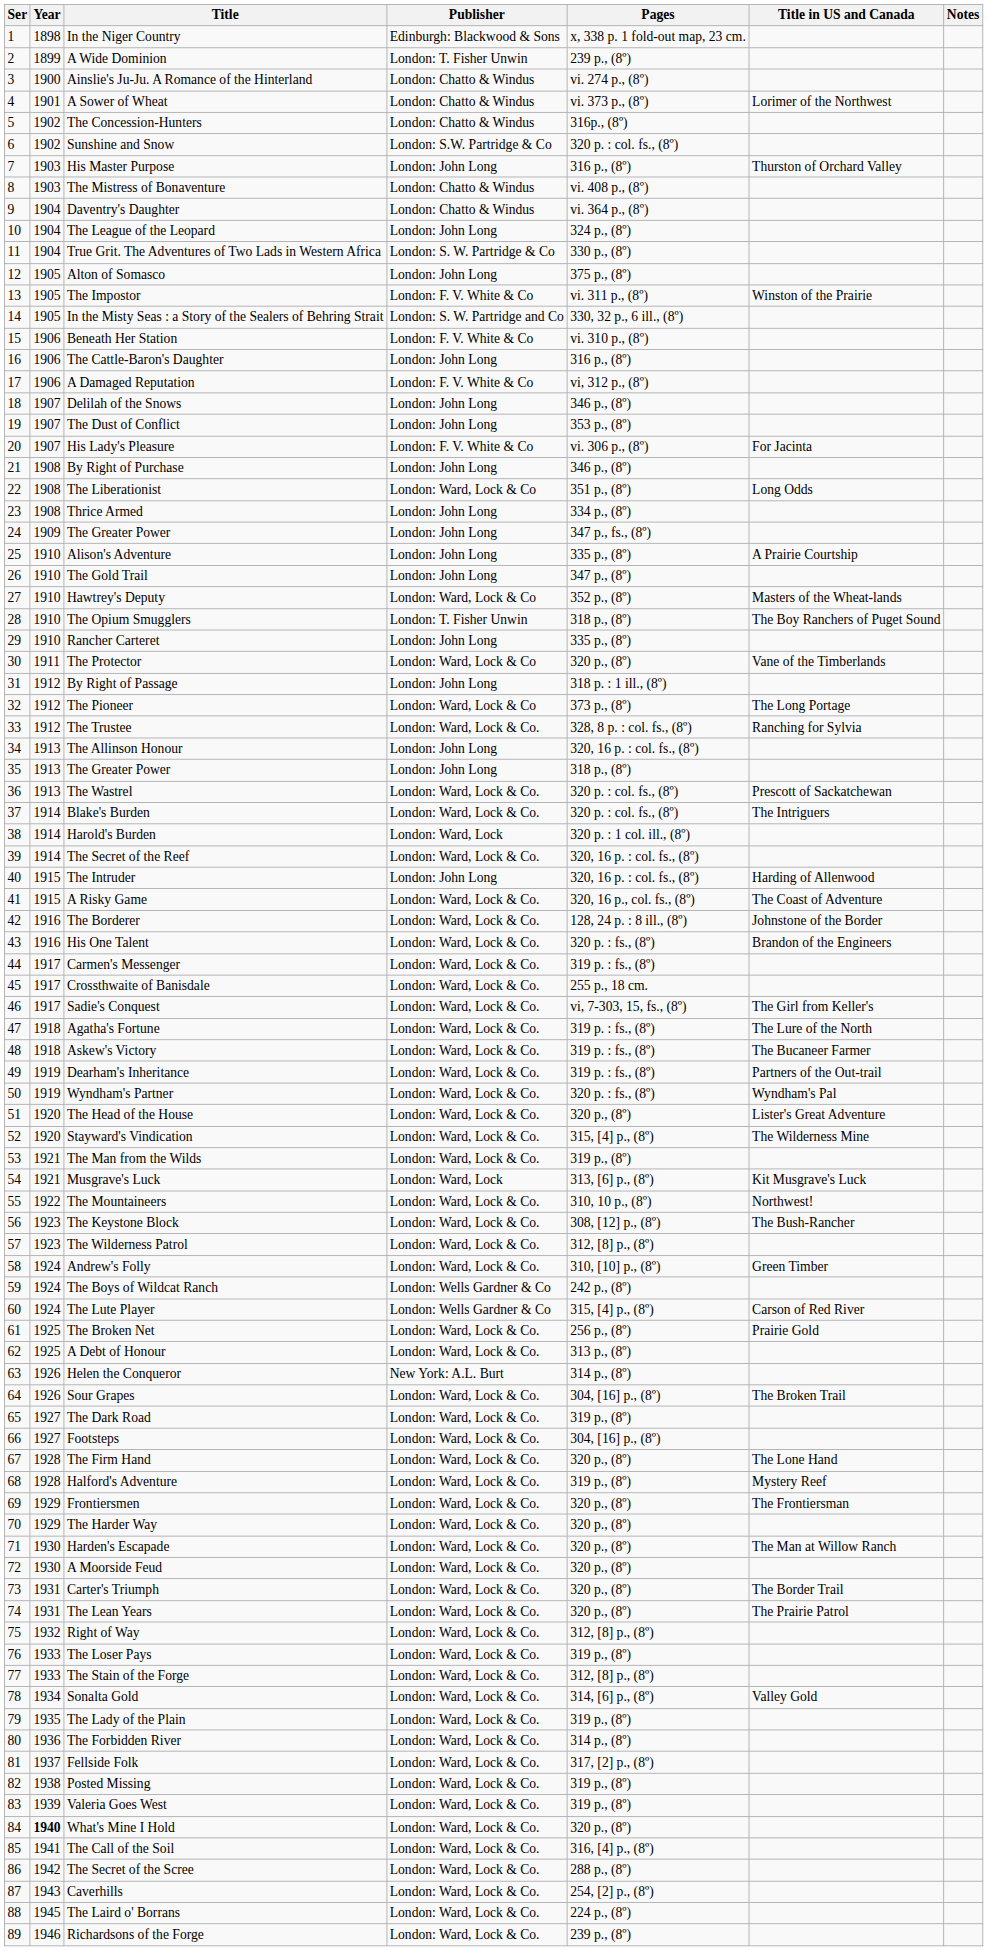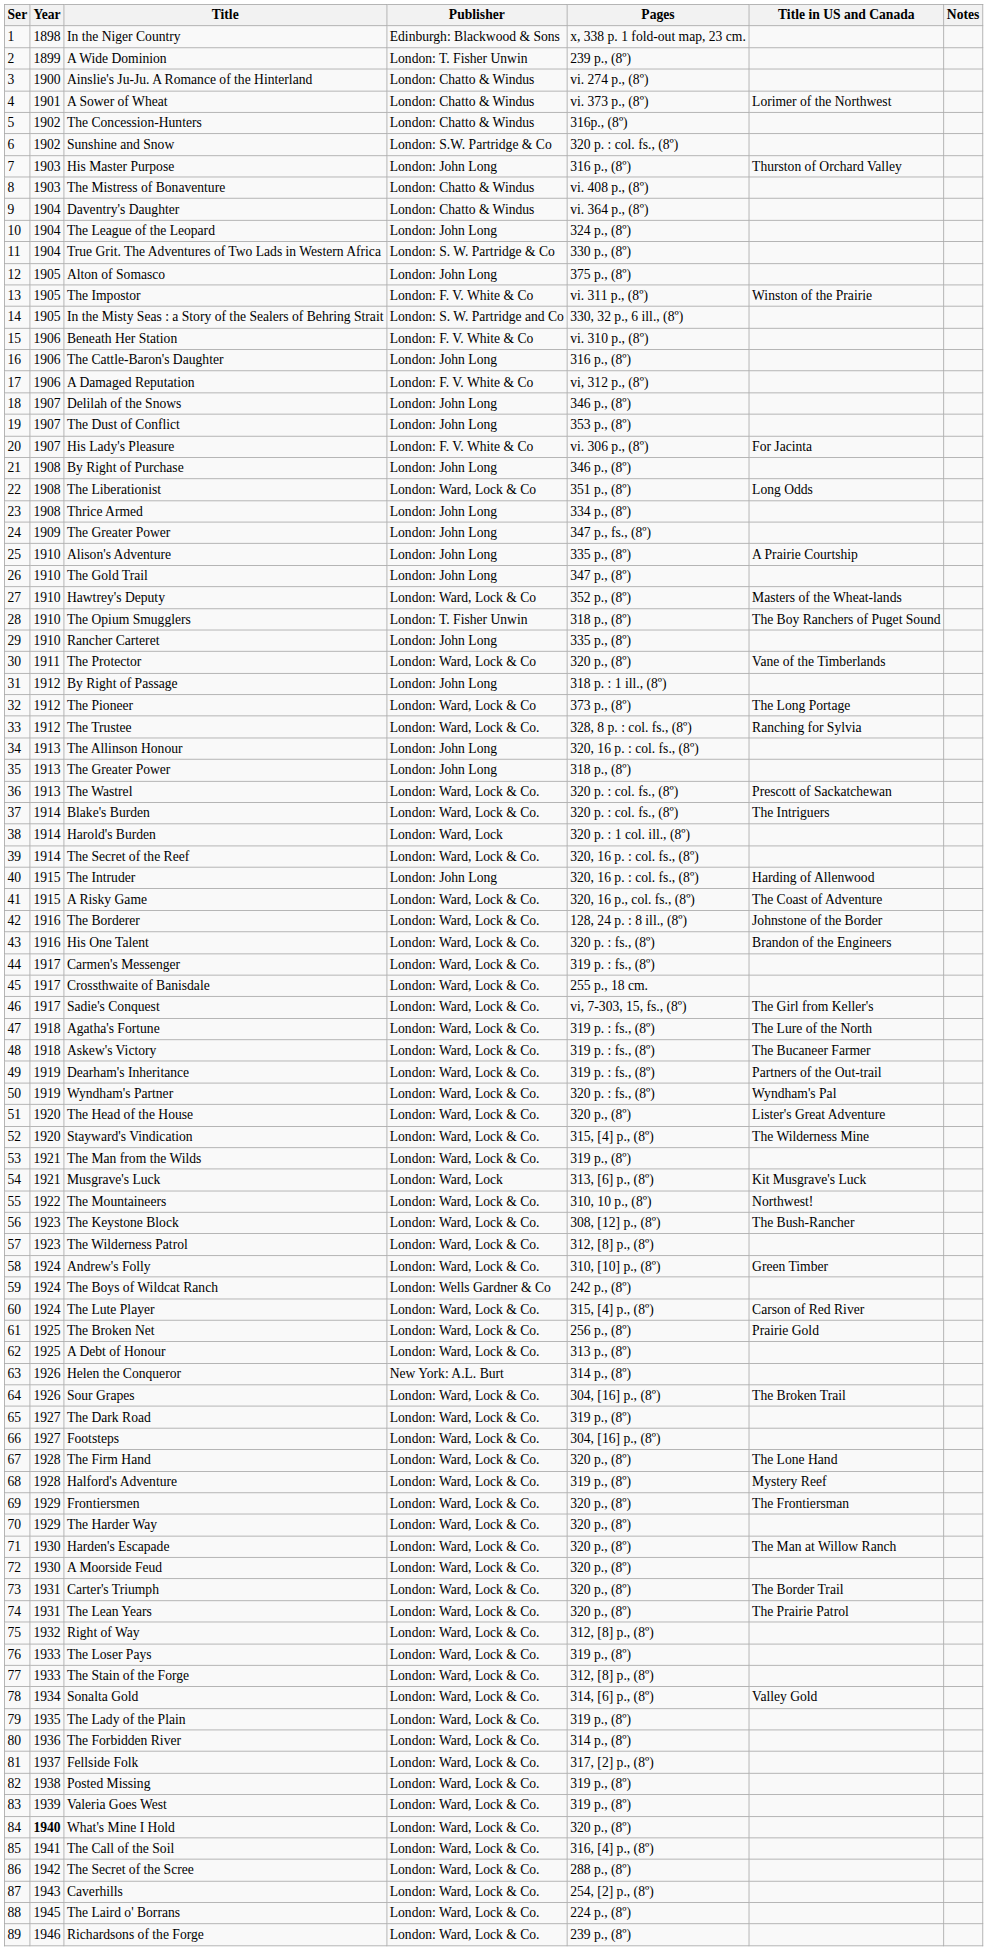 <table class="wikitable sortable">
 <tr>
 <th>Ser</th>
 <th>Year</th>
 <th>Title</th>
 <th>Publisher</th>
 <th>Pages</th>
 <th>Title in US and Canada</th>
 <th>Notes</th>
 </tr>
 <tr>
 <td>1</td>
 <td>1898</td>
 <td>In the Niger Country</td>
 <td>Edinburgh: Blackwood & Sons</td>
 <td>x, 338 p. 1 fold-out map, 23 cm.</td>
 <td></td>
 <td></td>
 </tr>
 <tr>
 <td>2</td>
 <td>1899</td>
 <td>A Wide Dominion</td>
 <td>London: T. Fisher Unwin</td>
 <td>239 p., (8º)</td>
 <td></td>
 <td></td>
 </tr>
 <tr>
 <td>3</td>
 <td>1900</td>
 <td>Ainslie's Ju-Ju. A Romance of the Hinterland</td>
 <td>London: Chatto & Windus</td>
 <td>vi. 274 p., (8º)</td>
 <td></td>
 <td></td>
 </tr>
 <tr>
 <td>4</td>
 <td>1901</td>
 <td>A Sower of Wheat</td>
 <td>London: Chatto & Windus</td>
 <td>vi. 373 p., (8º)</td>
 <td>Lorimer of the Northwest</td>
 <td></td>
 </tr>
 <tr>
 <td>5</td>
 <td>1902</td>
 <td>The Concession-Hunters</td>
 <td>London: Chatto & Windus</td>
 <td>316p., (8º)</td>
 <td></td>
 <td></td>
 </tr>
 <tr>
 <td>6</td>
 <td>1902</td>
 <td>Sunshine and Snow</td>
 <td>London: S.W. Partridge & Co</td>
 <td>320 p. : col. fs., (8º)</td>
 <td></td>
 <td></td>
 </tr>
 <tr>
 <td>7</td>
 <td>1903</td>
 <td>His Master Purpose</td>
 <td>London: John Long</td>
 <td>316 p., (8º)</td>
 <td>Thurston of Orchard Valley</td>
 <td></td>
 </tr>
 <tr>
 <td>8</td>
 <td>1903</td>
 <td>The Mistress of Bonaventure</td>
 <td>London: Chatto & Windus</td>
 <td>vi. 408 p., (8º)</td>
 <td></td>
 <td></td>
 </tr>
 <tr>
 <td>9</td>
 <td>1904</td>
 <td>Daventry's Daughter</td>
 <td>London: Chatto & Windus</td>
 <td>vi. 364 p., (8º)</td>
 <td></td>
 <td></td>
 </tr>
 <tr>
 <td>10</td>
 <td>1904</td>
 <td>The League of the Leopard</td>
 <td>London: John Long</td>
 <td>324 p., (8º)</td>
 <td></td>
 <td></td>
 </tr>
 <tr>
 <td>11</td>
 <td>1904</td>
 <td>True Grit. The Adventures of Two Lads in Western Africa</td>
 <td>London: S. W. Partridge & Co</td>
 <td>330 p., (8º)</td>
 <td></td>
 <td></td>
 </tr>
 <tr>
 <td>12</td>
 <td>1905</td>
 <td>Alton of Somasco</td>
 <td>London: John Long</td>
 <td>375 p., (8º)</td>
 <td></td>
 <td></td>
 </tr>
 <tr>
 <td>13</td>
 <td>1905</td>
 <td>The Impostor</td>
 <td>London: F. V. White & Co</td>
 <td>vi. 311 p., (8º)</td>
 <td>Winston of the Prairie</td>
 <td></td>
 </tr>
 <tr>
 <td>14</td>
 <td>1905</td>
 <td>In the Misty Seas : a Story of the Sealers of Behring Strait</td>
 <td>London: S. W. Partridge and Co</td>
 <td>330, 32 p., 6 ill., (8º)</td>
 <td></td>
 <td></td>
 </tr>
 <tr>
 <td>15</td>
 <td>1906</td>
 <td>Beneath Her Station</td>
 <td>London: F. V. White & Co</td>
 <td>vi. 310 p., (8º)</td>
 <td></td>
 <td></td>
 </tr>
 <tr>
 <td>16</td>
 <td>1906</td>
 <td>The Cattle-Baron's Daughter</td>
 <td>London: John Long</td>
 <td>316 p., (8º)</td>
 <td></td>
 <td></td>
 </tr>
 <tr>
 <td>17</td>
 <td>1906</td>
 <td>A Damaged Reputation</td>
 <td>London: F. V. White & Co</td>
 <td>vi, 312 p., (8º)</td>
 <td></td>
 <td></td>
 </tr>
 <tr>
 <td>18</td>
 <td>1907</td>
 <td>Delilah of the Snows</td>
 <td>London: John Long</td>
 <td>346 p., (8º)</td>
 <td></td>
 <td></td>
 </tr>
 <tr>
 <td>19</td>
 <td>1907</td>
 <td>The Dust of Conflict</td>
 <td>London: John Long</td>
 <td>353 p., (8º)</td>
 <td></td>
 <td></td>
 </tr>
 <tr>
 <td>20</td>
 <td>1907</td>
 <td>His Lady's Pleasure</td>
 <td>London: F. V. White & Co</td>
 <td>vi. 306 p., (8º)</td>
 <td>For Jacinta</td>
 <td></td>
 </tr>
 <tr>
 <td>21</td>
 <td>1908</td>
 <td>By Right of Purchase</td>
 <td>London: John Long</td>
 <td>346 p., (8º)</td>
 <td></td>
 <td></td>
 </tr>
 <tr>
 <td>22</td>
 <td>1908</td>
 <td>The Liberationist</td>
 <td>London: Ward, Lock & Co</td>
 <td>351 p., (8º)</td>
 <td>Long Odds</td>
 <td></td>
 </tr>
 <tr>
 <td>23</td>
 <td>1908</td>
 <td>Thrice Armed</td>
 <td>London: John Long</td>
 <td>334 p., (8º)</td>
 <td></td>
 <td></td>
 </tr>
 <tr>
 <td>24</td>
 <td>1909</td>
 <td>The Greater Power</td>
 <td>London: John Long</td>
 <td>347 p., fs., (8º)</td>
 <td></td>
 <td></td>
 </tr>
 <tr>
 <td>25</td>
 <td>1910</td>
 <td>Alison's Adventure</td>
 <td>London: John Long</td>
 <td>335 p., (8º)</td>
 <td>A Prairie Courtship</td>
 <td></td>
 </tr>
 <tr>
 <td>26</td>
 <td>1910</td>
 <td>The Gold Trail</td>
 <td>London: John Long</td>
 <td>347 p., (8º)</td>
 <td></td>
 <td></td>
 </tr>
 <tr>
 <td>27</td>
 <td>1910</td>
 <td>Hawtrey's Deputy</td>
 <td>London: Ward, Lock & Co</td>
 <td>352 p., (8º)</td>
 <td>Masters of the Wheat-lands</td>
 <td></td>
 </tr>
 <tr>
 <td>28</td>
 <td>1910</td>
 <td>The Opium Smugglers</td>
 <td>London: T. Fisher Unwin</td>
 <td>318 p., (8º)</td>
 <td>The Boy Ranchers of Puget Sound</td>
 <td></td>
 </tr>
 <tr>
 <td>29</td>
 <td>1910</td>
 <td>Rancher Carteret</td>
 <td>London: John Long</td>
 <td>335 p., (8º)</td>
 <td></td>
 <td></td>
 </tr>
 <tr>
 <td>30</td>
 <td>1911</td>
 <td>The Protector</td>
 <td>London: Ward, Lock & Co</td>
 <td>320 p., (8º)</td>
 <td>Vane of the Timberlands</td>
 <td></td>
 </tr>
 <tr>
 <td>31</td>
 <td>1912</td>
 <td>By Right of Passage</td>
 <td>London: John Long</td>
 <td>318 p. : 1 ill., (8º)</td>
 <td></td>
 <td></td>
 </tr>
 <tr>
 <td>32</td>
 <td>1912</td>
 <td>The Pioneer</td>
 <td>London: Ward, Lock & Co</td>
 <td>373 p., (8º)</td>
 <td>The Long Portage</td>
 <td></td>
 </tr>
 <tr>
 <td>33</td>
 <td>1912</td>
 <td>The Trustee</td>
 <td>London: Ward, Lock & Co.</td>
 <td>328, 8 p. : col. fs., (8º)</td>
 <td>Ranching for Sylvia</td>
 <td></td>
 </tr>
 <tr>
 <td>34</td>
 <td>1913</td>
 <td>The Allinson Honour</td>
 <td>London: John Long</td>
 <td>320, 16 p. : col. fs., (8º)</td>
 <td></td>
 <td></td>
 </tr>
 <tr>
 <td>35</td>
 <td>1913</td>
 <td>The Greater Power</td>
 <td>London: John Long</td>
 <td>318 p., (8º)</td>
 <td></td>
 <td></td>
 </tr>
 <tr>
 <td>36</td>
 <td>1913</td>
 <td>The Wastrel</td>
 <td>London: Ward, Lock & Co.</td>
 <td>320 p. : col. fs., (8º)</td>
 <td>Prescott of Sackatchewan</td>
 <td></td>
 </tr>
 <tr>
 <td>37</td>
 <td>1914</td>
 <td>Blake's Burden</td>
 <td>London: Ward, Lock & Co.</td>
 <td>320 p. : col. fs., (8º)</td>
 <td>The Intriguers</td>
 <td></td>
 </tr>
 <tr>
 <td>38</td>
 <td>1914</td>
 <td>Harold's Burden</td>
 <td>London: Ward, Lock</td>
 <td>320 p. : 1 col. ill., (8º)</td>
 <td></td>
 <td></td>
 </tr>
 <tr>
 <td>39</td>
 <td>1914</td>
 <td>The Secret of the Reef</td>
 <td>London: Ward, Lock & Co.</td>
 <td>320, 16 p. : col. fs., (8º)</td>
 <td></td>
 <td></td>
 </tr>
 <tr>
 <td>40</td>
 <td>1915</td>
 <td>The Intruder</td>
 <td>London: John Long</td>
 <td>320, 16 p. : col. fs., (8º)</td>
 <td>Harding of Allenwood</td>
 <td></td>
 </tr>
 <tr>
 <td>41</td>
 <td>1915</td>
 <td>A Risky Game</td>
 <td>London: Ward, Lock & Co.</td>
 <td>320, 16 p., col. fs., (8º)</td>
 <td>The Coast of Adventure</td>
 <td></td>
 </tr>
 <tr>
 <td>42</td>
 <td>1916</td>
 <td>The Borderer</td>
 <td>London: Ward, Lock & Co.</td>
 <td>128, 24 p. : 8 ill., (8º)</td>
 <td>Johnstone of the Border</td>
 <td></td>
 </tr>
 <tr>
 <td>43</td>
 <td>1916</td>
 <td>His One Talent</td>
 <td>London: Ward, Lock & Co.</td>
 <td>320 p. : fs., (8º)</td>
 <td>Brandon of the Engineers</td>
 <td></td>
 </tr>
 <tr>
 <td>44</td>
 <td>1917</td>
 <td>Carmen's Messenger</td>
 <td>London: Ward, Lock & Co.</td>
 <td>319 p. : fs., (8º)</td>
 <td></td>
 <td></td>
 </tr>
 <tr>
 <td>45</td>
 <td>1917</td>
 <td>Crossthwaite of Banisdale</td>
 <td>London: Ward, Lock & Co.</td>
 <td>255 p., 18 cm.</td>
 <td></td>
 <td></td>
 </tr>
 <tr>
 <td>46</td>
 <td>1917</td>
 <td>Sadie's Conquest</td>
 <td>London: Ward, Lock & Co.</td>
 <td>vi, 7-303, 15, fs., (8º)</td>
 <td>The Girl from Keller's</td>
 <td></td>
 </tr>
 <tr>
 <td>47</td>
 <td>1918</td>
 <td>Agatha's Fortune</td>
 <td>London: Ward, Lock & Co.</td>
 <td>319 p. : fs., (8º)</td>
 <td>The Lure of the North</td>
 <td></td>
 </tr>
 <tr>
 <td>48</td>
 <td>1918</td>
 <td>Askew's Victory</td>
 <td>London: Ward, Lock & Co.</td>
 <td>319 p. : fs., (8º)</td>
 <td>The Bucaneer Farmer</td>
 <td></td>
 </tr>
 <tr>
 <td>49</td>
 <td>1919</td>
 <td>Dearham's Inheritance</td>
 <td>London: Ward, Lock & Co.</td>
 <td>319 p. : fs., (8º)</td>
 <td>Partners of the Out-trail</td>
 <td></td>
 </tr>
 <tr>
 <td>50</td>
 <td>1919</td>
 <td>Wyndham's Partner</td>
 <td>London: Ward, Lock & Co.</td>
 <td>320 p. : fs., (8º)</td>
 <td>Wyndham's Pal</td>
 <td></td>
 </tr>
 <tr>
 <td>51</td>
 <td>1920</td>
 <td>The Head of the House</td>
 <td>London: Ward, Lock & Co.</td>
 <td>320 p., (8º)</td>
 <td>Lister's Great Adventure</td>
 <td></td>
 </tr>
 <tr>
 <td>52</td>
 <td>1920</td>
 <td>Stayward's Vindication</td>
 <td>London: Ward, Lock & Co.</td>
 <td>315, [4] p., (8º)</td>
 <td>The Wilderness Mine</td>
 <td></td>
 </tr>
 <tr>
 <td>53</td>
 <td>1921</td>
 <td>The Man from the Wilds</td>
 <td>London: Ward, Lock & Co.</td>
 <td>319 p., (8º)</td>
 <td></td>
 <td></td>
 </tr>
 <tr>
 <td>54</td>
 <td>1921</td>
 <td>Musgrave's Luck</td>
 <td>London: Ward, Lock</td>
 <td>313, [6] p., (8º)</td>
 <td>Kit Musgrave's Luck</td>
 <td></td>
 </tr>
 <tr>
 <td>55</td>
 <td>1922</td>
 <td>The Mountaineers</td>
 <td>London: Ward, Lock & Co.</td>
 <td>310, 10 p., (8º)</td>
 <td>Northwest!</td>
 <td></td>
 </tr>
 <tr>
 <td>56</td>
 <td>1923</td>
 <td>The Keystone Block</td>
 <td>London: Ward, Lock & Co.</td>
 <td>308, [12] p., (8º)</td>
 <td>The Bush-Rancher</td>
 <td></td>
 </tr>
 <tr>
 <td>57</td>
 <td>1923</td>
 <td>The Wilderness Patrol</td>
 <td>London: Ward, Lock & Co.</td>
 <td>312, [8] p., (8º)</td>
 <td></td>
 <td></td>
 </tr>
 <tr>
 <td>58</td>
 <td>1924</td>
 <td>Andrew's Folly</td>
 <td>London: Ward, Lock & Co.</td>
 <td>310, [10] p., (8º)</td>
 <td>Green Timber</td>
 <td></td>
 </tr>
 <tr>
 <td>59</td>
 <td>1924</td>
 <td>The Boys of Wildcat Ranch</td>
 <td>London: Wells Gardner & Co</td>
 <td>242 p., (8º)</td>
 <td></td>
 <td></td>
 </tr>
 <tr>
 <td>60</td>
 <td>1924</td>
 <td>The Lute Player</td>
-<td>London: Wells Gardner & Co</td>
+<td>London: Ward, Lock & Co.</td>
 <td>315, [4] p., (8º)</td>
 <td>Carson of Red River</td>
 <td></td>
 </tr>
 <tr>
 <td>61</td>
 <td>1925</td>
 <td>The Broken Net</td>
 <td>London: Ward, Lock & Co.</td>
 <td>256 p., (8º)</td>
 <td>Prairie Gold</td>
 <td></td>
 </tr>
 <tr>
 <td>62</td>
 <td>1925</td>
 <td>A Debt of Honour</td>
 <td>London: Ward, Lock & Co.</td>
 <td>313 p., (8º)</td>
 <td></td>
 <td></td>
 </tr>
 <tr>
 <td>63</td>
 <td>1926</td>
 <td>Helen the Conqueror</td>
 <td>New York: A.L. Burt</td>
 <td>314 p., (8º)</td>
 <td></td>
 <td></td>
 </tr>
 <tr>
 <td>64</td>
 <td>1926</td>
 <td>Sour Grapes</td>
 <td>London: Ward, Lock & Co.</td>
 <td>304, [16] p., (8º)</td>
 <td>The Broken Trail</td>
 <td></td>
 </tr>
 <tr>
 <td>65</td>
 <td>1927</td>
 <td>The Dark Road</td>
 <td>London: Ward, Lock & Co.</td>
 <td>319 p., (8º)</td>
 <td></td>
 <td></td>
 </tr>
 <tr>
 <td>66</td>
 <td>1927</td>
 <td>Footsteps</td>
 <td>London: Ward, Lock & Co.</td>
 <td>304, [16] p., (8º)</td>
 <td></td>
 <td></td>
 </tr>
 <tr>
 <td>67</td>
 <td>1928</td>
 <td>The Firm Hand</td>
 <td>London: Ward, Lock & Co.</td>
 <td>320 p., (8º)</td>
 <td>The Lone Hand</td>
 <td></td>
 </tr>
 <tr>
 <td>68</td>
 <td>1928</td>
 <td>Halford's Adventure</td>
 <td>London: Ward, Lock & Co.</td>
 <td>319 p., (8º)</td>
 <td>Mystery Reef</td>
 <td></td>
 </tr>
 <tr>
 <td>69</td>
 <td>1929</td>
 <td>Frontiersmen</td>
 <td>London: Ward, Lock & Co.</td>
 <td>320 p., (8º)</td>
 <td>The Frontiersman</td>
 <td></td>
 </tr>
 <tr>
 <td>70</td>
 <td>1929</td>
 <td>The Harder Way</td>
 <td>London: Ward, Lock & Co.</td>
 <td>320 p., (8º)</td>
 <td></td>
 <td></td>
 </tr>
 <tr>
 <td>71</td>
 <td>1930</td>
 <td>Harden's Escapade</td>
 <td>London: Ward, Lock & Co.</td>
 <td>320 p., (8º)</td>
 <td>The Man at Willow Ranch</td>
 <td></td>
 </tr>
 <tr>
 <td>72</td>
 <td>1930</td>
 <td>A Moorside Feud</td>
 <td>London: Ward, Lock & Co.</td>
 <td>320 p., (8º)</td>
 <td></td>
 <td></td>
 </tr>
 <tr>
 <td>73</td>
 <td>1931</td>
 <td>Carter's Triumph</td>
 <td>London: Ward, Lock & Co.</td>
 <td>320 p., (8º)</td>
 <td>The Border Trail</td>
 <td></td>
 </tr>
 <tr>
 <td>74</td>
 <td>1931</td>
 <td>The Lean Years</td>
 <td>London: Ward, Lock & Co.</td>
 <td>320 p., (8º)</td>
 <td>The Prairie Patrol</td>
 <td></td>
 </tr>
 <tr>
 <td>75</td>
 <td>1932</td>
 <td>Right of Way</td>
 <td>London: Ward, Lock & Co.</td>
 <td>312, [8] p., (8º)</td>
 <td></td>
 <td></td>
 </tr>
 <tr>
 <td>76</td>
 <td>1933</td>
 <td>The Loser Pays</td>
 <td>London: Ward, Lock & Co.</td>
 <td>319 p., (8º)</td>
 <td></td>
 <td></td>
 </tr>
 <tr>
 <td>77</td>
 <td>1933</td>
 <td>The Stain of the Forge</td>
 <td>London: Ward, Lock & Co.</td>
 <td>312, [8] p., (8º)</td>
 <td></td>
 <td></td>
 </tr>
 <tr>
 <td>78</td>
 <td>1934</td>
 <td>Sonalta Gold</td>
 <td>London: Ward, Lock & Co.</td>
 <td>314, [6] p., (8º)</td>
 <td>Valley Gold</td>
 <td></td>
 </tr>
 <tr>
 <td>79</td>
 <td>1935</td>
 <td>The Lady of the Plain</td>
 <td>London: Ward, Lock & Co.</td>
 <td>319 p., (8º)</td>
 <td></td>
 <td></td>
 </tr>
 <tr>
 <td>80</td>
 <td>1936</td>
 <td>The Forbidden River</td>
 <td>London: Ward, Lock & Co.</td>
 <td>314 p., (8º)</td>
 <td></td>
 <td></td>
 </tr>
 <tr>
 <td>81</td>
 <td>1937</td>
 <td>Fellside Folk</td>
 <td>London: Ward, Lock & Co.</td>
 <td>317, [2] p., (8º)</td>
 <td></td>
 <td></td>
 </tr>
 <tr>
 <td>82</td>
 <td>1938</td>
 <td>Posted Missing</td>
 <td>London: Ward, Lock & Co.</td>
 <td>319 p., (8º)</td>
 <td></td>
 <td></td>
 </tr>
 <tr>
 <td>83</td>
 <td>1939</td>
 <td>Valeria Goes West</td>
 <td>London: Ward, Lock & Co.</td>
 <td>319 p., (8º)</td>
 <td></td>
 <td></td>
 </tr>
 <tr>
 <td>84</td>
 <td><strong>1940</strong></td>
 <td>What's Mine I Hold</td>
 <td>London: Ward, Lock & Co.</td>
 <td>320 p., (8º)</td>
 <td></td>
 <td></td>
 </tr>
 <tr>
 <td>85</td>
 <td>1941</td>
 <td>The Call of the Soil</td>
 <td>London: Ward, Lock & Co.</td>
 <td>316, [4] p., (8º)</td>
 <td></td>
 <td></td>
 </tr>
 <tr>
 <td>86</td>
 <td>1942</td>
 <td>The Secret of the Scree</td>
 <td>London: Ward, Lock & Co.</td>
 <td>288 p., (8º)</td>
 <td></td>
 <td></td>
 </tr>
 <tr>
 <td>87</td>
 <td>1943</td>
 <td>Caverhills</td>
 <td>London: Ward, Lock & Co.</td>
 <td>254, [2] p., (8º)</td>
 <td></td>
 <td></td>
 </tr>
 <tr>
 <td>88</td>
 <td>1945</td>
 <td>The Laird o' Borrans</td>
 <td>London: Ward, Lock & Co.</td>
 <td>224 p., (8º)</td>
 <td></td>
 <td></td>
 </tr>
 <tr>
 <td>89</td>
 <td>1946</td>
 <td>Richardsons of the Forge</td>
 <td>London: Ward, Lock & Co.</td>
 <td>239 p., (8º)</td>
 <td></td>
 <td></td>
 </tr>
 </table>
